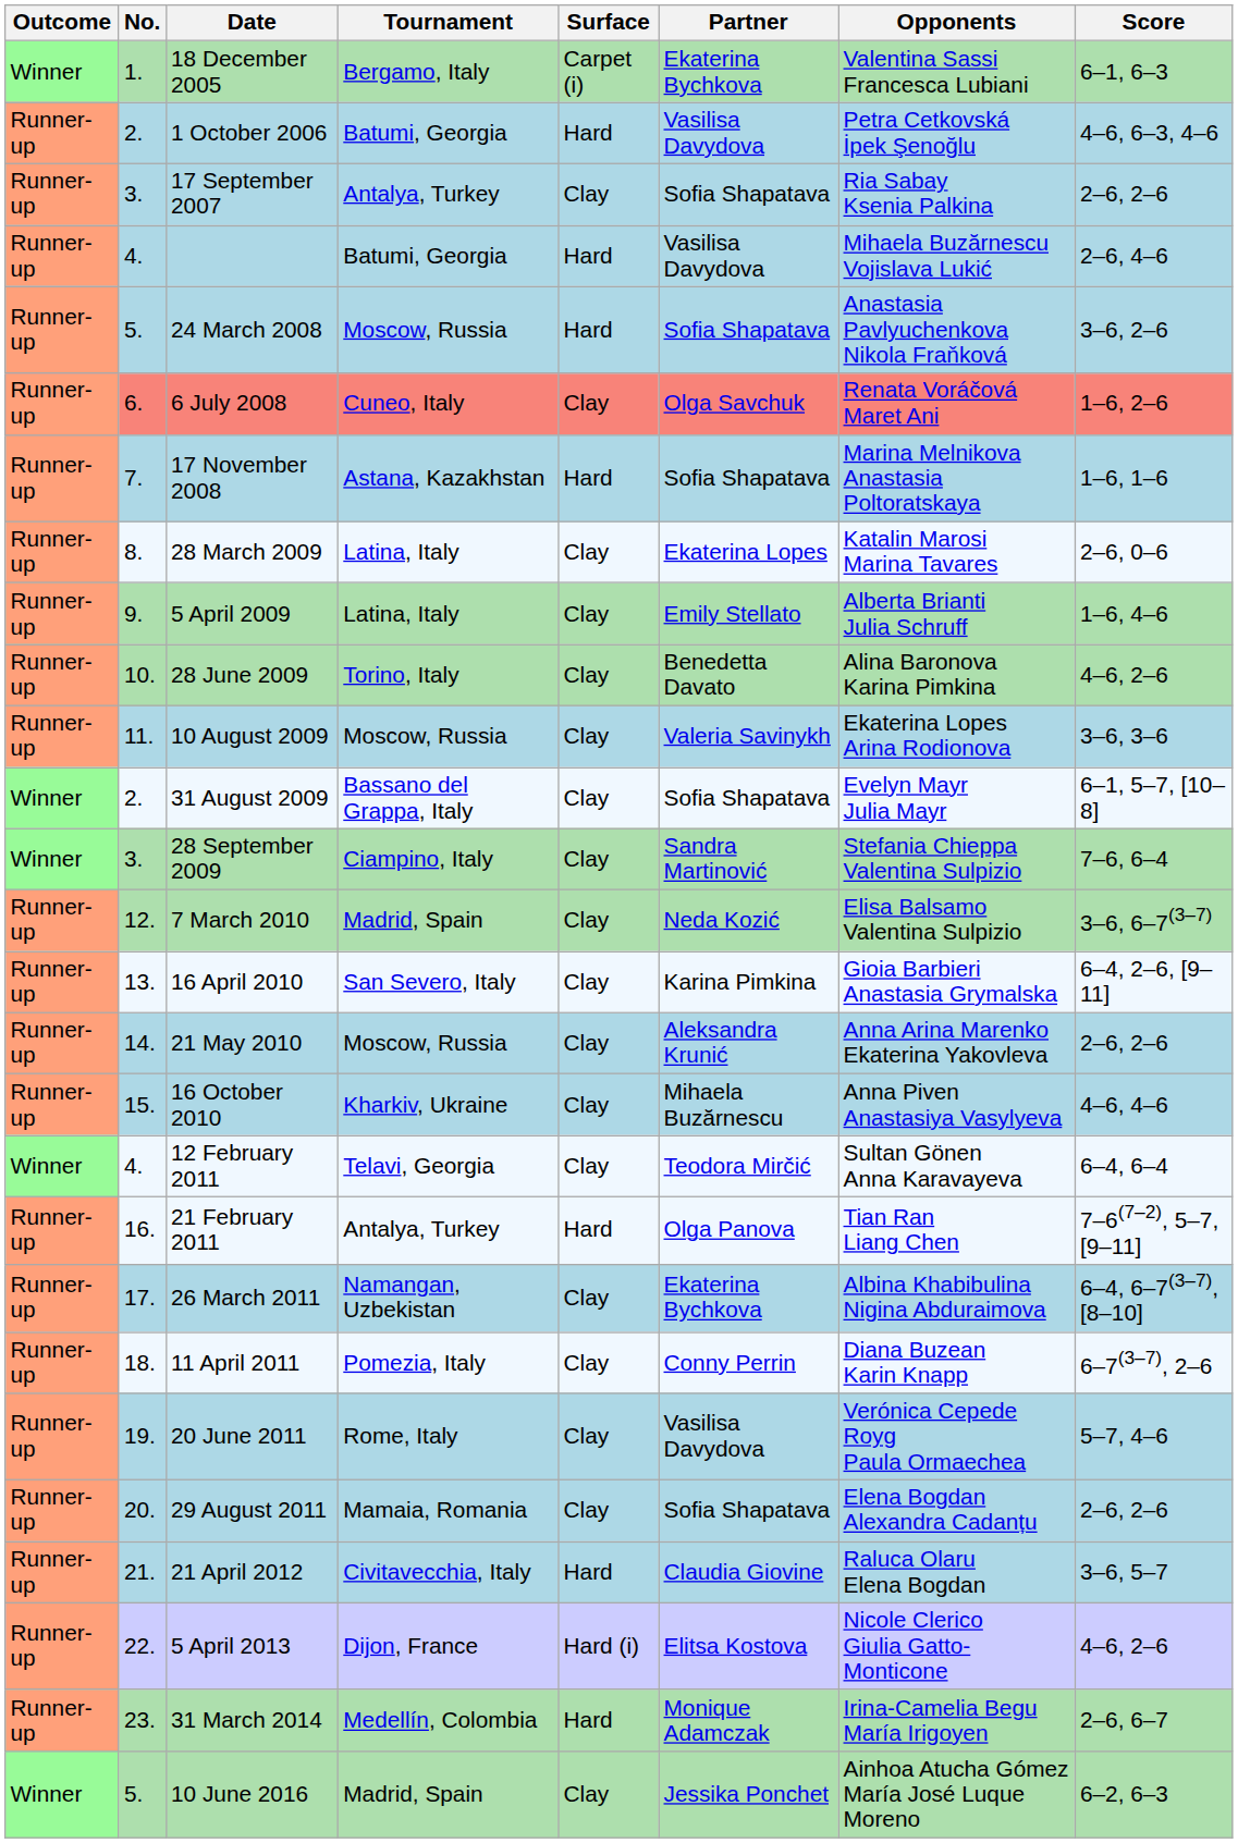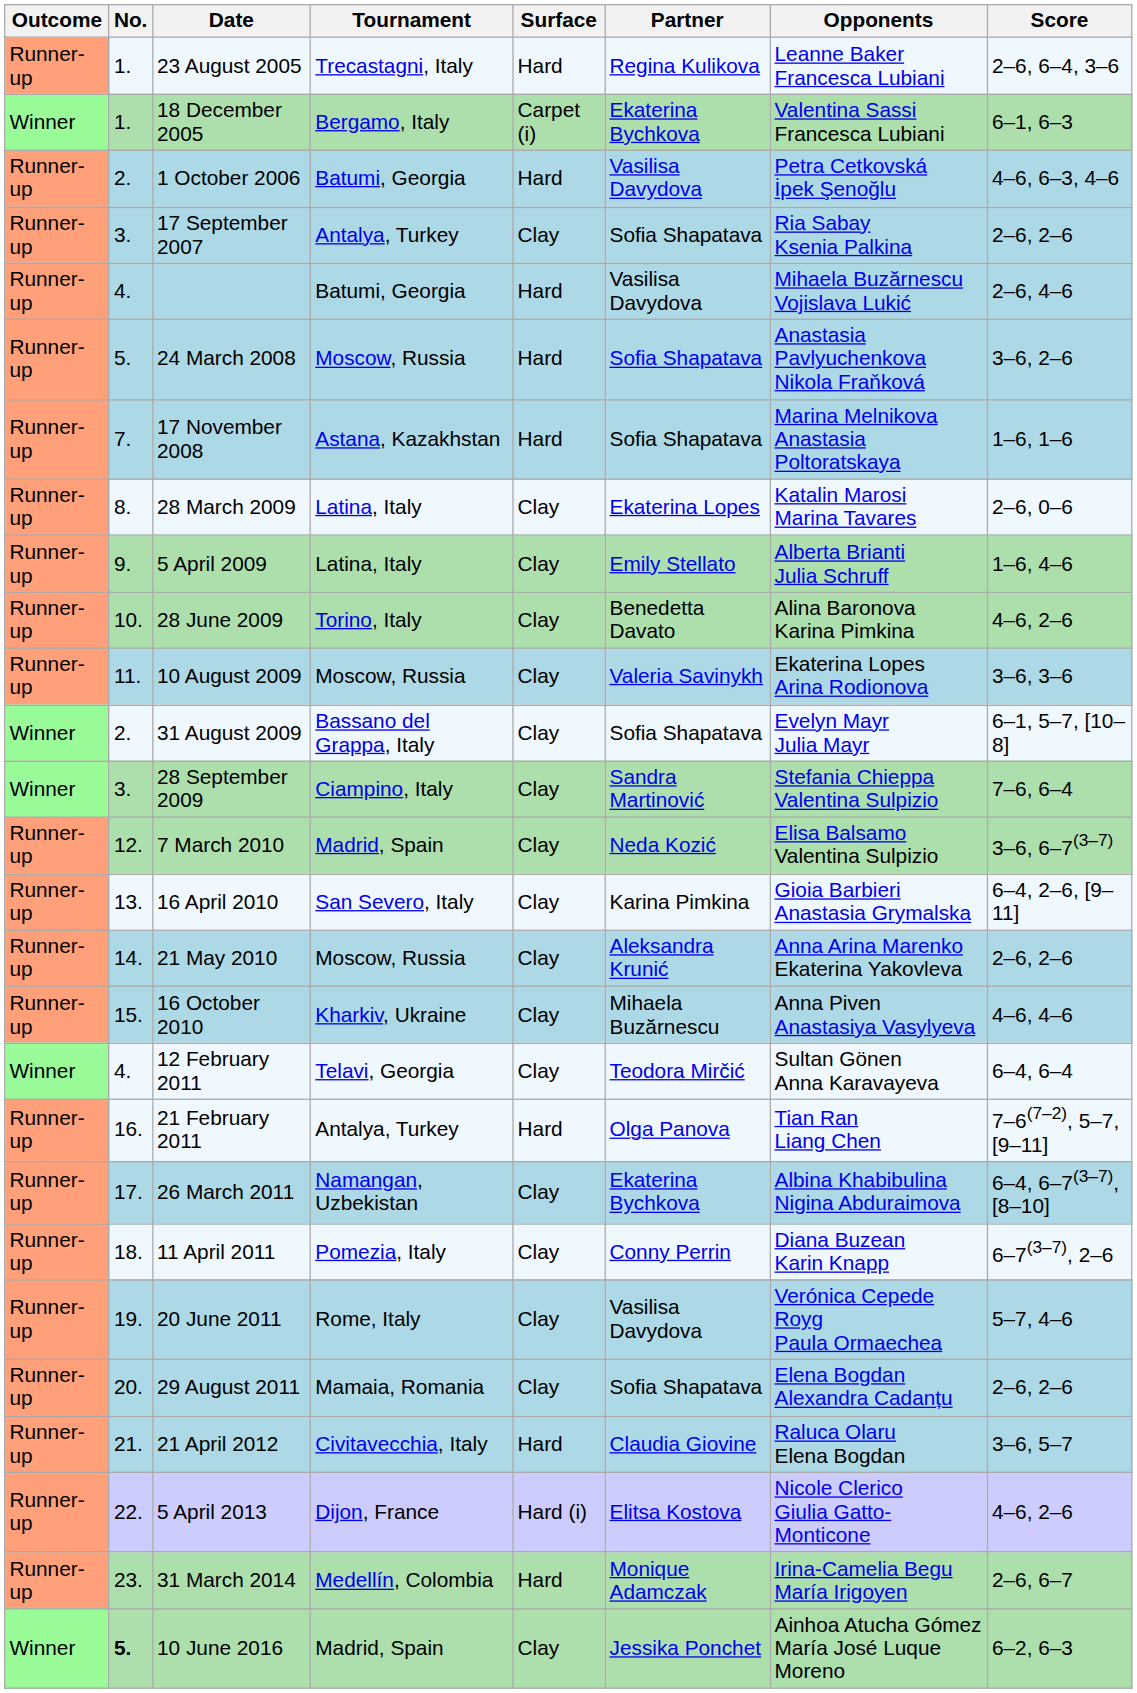 <table class="wikitable">
 <tr>
 <th>Outcome</th>
 <th>No.</th>
 <th>Date</th>
 <th>Tournament</th>
 <th>Surface</th>
 <th>Partner</th>
 <th>Opponents</th>
 <th>Score</th>
+</tr>
+<tr style="background:#f0f8ff;">
+<td style="background:#ffa07a;">Runner-up</td>
+<td>1.</td>
+<td>23 August 2005</td>
+<td><a href='#'>Trecastagni</a>, Italy</td>
+<td>Hard</td>
+<td> <a href='#'>Regina Kulikova</a></td>
+<td> <a href='#'>Leanne Baker</a> <br>  <a href='#'>Francesca Lubiani</a></td>
+<td>2–6, 6–4, 3–6</td>
 </tr>
 <tr style="background:#addfad;">
 <td style="background:#98fb98;">Winner</td>
 <td>1.</td>
 <td>18 December 2005</td>
 <td><a href='#'>Bergamo</a>, Italy</td>
 <td>Carpet (i)</td>
 <td> <a href='#'>Ekaterina Bychkova</a></td>
 <td> <a href='#'>Valentina Sassi</a> <br>  Francesca Lubiani</td>
 <td>6–1, 6–3</td>
 </tr>
 <tr style="background:lightblue;">
 <td style="background:#ffa07a;">Runner-up</td>
 <td>2.</td>
 <td>1 October 2006</td>
 <td><a href='#'>Batumi</a>, Georgia</td>
 <td>Hard</td>
 <td> <a href='#'>Vasilisa Davydova</a></td>
 <td> <a href='#'>Petra Cetkovská</a> <br>  <a href='#'>İpek Şenoğlu</a></td>
 <td>4–6, 6–3, 4–6</td>
 </tr>
 <tr style="background:lightblue;">
 <td style="background:#ffa07a;">Runner-up</td>
 <td>3.</td>
 <td>17 September 2007</td>
 <td><a href='#'>Antalya</a>, Turkey</td>
 <td>Clay</td>
 <td> Sofia Shapatava</td>
 <td> <a href='#'>Ria Sabay</a> <br>  <a href='#'>Ksenia Palkina</a></td>
 <td>2–6, 2–6</td>
 </tr>
 <tr style="background:lightblue;">
 <td style="background:#ffa07a;">Runner-up</td>
 <td>4.</td>
 <td></td>
 <td>Batumi, Georgia</td>
 <td>Hard</td>
 <td> Vasilisa Davydova</td>
 <td> <a href='#'>Mihaela Buzărnescu</a> <br>  <a href='#'>Vojislava Lukić</a></td>
 <td>2–6, 4–6</td>
 </tr>
 <tr style="background:lightblue;">
 <td style="background:#ffa07a;">Runner-up</td>
 <td>5.</td>
 <td>24 March 2008</td>
 <td><a href='#'>Moscow</a>, Russia</td>
 <td>Hard</td>
 <td> <a href='#'>Sofia Shapatava</a></td>
 <td> <a href='#'>Anastasia Pavlyuchenkova</a> <br>  <a href='#'>Nikola Fraňková</a></td>
 <td>3–6, 2–6</td>
-</tr>
-<tr style="background:#f88379;">
-<td style="background:#ffa07a;">Runner-up</td>
-<td>6.</td>
-<td>6 July 2008</td>
-<td><a href='#'>Cuneo</a>, Italy</td>
-<td>Clay</td>
-<td> <a href='#'>Olga Savchuk</a></td>
-<td> <a href='#'>Renata Voráčová</a> <br>  <a href='#'>Maret Ani</a></td>
-<td>1–6, 2–6</td>
 </tr>
 <tr style="background:lightblue;">
 <td style="background:#ffa07a;">Runner-up</td>
 <td>7.</td>
 <td>17 November 2008</td>
 <td><a href='#'>Astana</a>, Kazakhstan</td>
 <td>Hard</td>
 <td> Sofia Shapatava</td>
 <td> <a href='#'>Marina Melnikova</a> <br>  <a href='#'>Anastasia Poltoratskaya</a></td>
 <td>1–6, 1–6</td>
 </tr>
 <tr style="background:#f0f8ff;">
 <td style="background:#ffa07a;">Runner-up</td>
 <td>8.</td>
 <td>28 March 2009</td>
 <td><a href='#'>Latina</a>, Italy</td>
 <td>Clay</td>
 <td> <a href='#'>Ekaterina Lopes</a></td>
 <td> <a href='#'>Katalin Marosi</a> <br>  <a href='#'>Marina Tavares</a></td>
 <td>2–6, 0–6</td>
 </tr>
 <tr style="background:#addfad;">
 <td style="background:#ffa07a;">Runner-up</td>
 <td>9.</td>
 <td>5 April 2009</td>
 <td>Latina, Italy</td>
 <td>Clay</td>
 <td> <a href='#'>Emily Stellato</a></td>
 <td> <a href='#'>Alberta Brianti</a> <br>  <a href='#'>Julia Schruff</a></td>
 <td>1–6, 4–6</td>
 </tr>
 <tr style="background:#addfad;">
 <td style="background:#ffa07a;">Runner-up</td>
 <td>10.</td>
 <td>28 June 2009</td>
 <td><a href='#'>Torino</a>, Italy</td>
 <td>Clay</td>
 <td> Benedetta Davato</td>
 <td> Alina Baronova <br>  Karina Pimkina</td>
 <td>4–6, 2–6</td>
 </tr>
 <tr style="background:lightblue;">
 <td style="background:#ffa07a;">Runner-up</td>
 <td>11.</td>
 <td>10 August 2009</td>
 <td>Moscow, Russia</td>
 <td>Clay</td>
 <td> <a href='#'>Valeria Savinykh</a></td>
 <td> Ekaterina Lopes <br>  <a href='#'>Arina Rodionova</a></td>
 <td>3–6, 3–6</td>
 </tr>
 <tr style="background:#f0f8ff;">
 <td style="background:#98fb98;">Winner</td>
 <td>2.</td>
 <td>31 August 2009</td>
 <td><a href='#'>Bassano del Grappa</a>, Italy</td>
 <td>Clay</td>
 <td> Sofia Shapatava</td>
 <td> <a href='#'>Evelyn Mayr</a> <br>  <a href='#'>Julia Mayr</a></td>
 <td>6–1, 5–7, [10–8]</td>
 </tr>
 <tr style="background:#addfad;">
 <td style="background:#98fb98;">Winner</td>
 <td>3.</td>
 <td>28 September 2009</td>
 <td><a href='#'>Ciampino</a>, Italy</td>
 <td>Clay</td>
 <td> <a href='#'>Sandra Martinović</a></td>
 <td> <a href='#'>Stefania Chieppa</a> <br>  <a href='#'>Valentina Sulpizio</a></td>
 <td>7–6, 6–4</td>
 </tr>
 <tr style="background:#addfad;">
 <td style="background:#ffa07a;">Runner-up</td>
 <td>12.</td>
 <td>7 March 2010</td>
 <td><a href='#'>Madrid</a>, Spain</td>
 <td>Clay</td>
 <td> <a href='#'>Neda Kozić</a></td>
 <td> <a href='#'>Elisa Balsamo</a> <br>  Valentina Sulpizio</td>
 <td>3–6, 6–7<sup>(3–7)</sup></td>
 </tr>
 <tr style="background:#f0f8ff;">
 <td style="background:#ffa07a;">Runner-up</td>
 <td>13.</td>
 <td>16 April 2010</td>
 <td><a href='#'>San Severo</a>, Italy</td>
 <td>Clay</td>
 <td> Karina Pimkina</td>
 <td> <a href='#'>Gioia Barbieri</a> <br>  <a href='#'>Anastasia Grymalska</a></td>
 <td>6–4, 2–6, [9–11]</td>
 </tr>
 <tr style="background:lightblue;">
 <td style="background:#ffa07a;">Runner-up</td>
 <td>14.</td>
 <td>21 May 2010</td>
 <td>Moscow, Russia</td>
 <td>Clay</td>
 <td> <a href='#'>Aleksandra Krunić</a></td>
 <td> <a href='#'>Anna Arina Marenko</a> <br>  Ekaterina Yakovleva</td>
 <td>2–6, 2–6</td>
 </tr>
 <tr style="background:lightblue;">
 <td style="background:#ffa07a;">Runner-up</td>
 <td>15.</td>
 <td>16 October 2010</td>
 <td><a href='#'>Kharkiv</a>, Ukraine</td>
 <td>Clay</td>
 <td> Mihaela Buzărnescu</td>
 <td> Anna Piven <br>  <a href='#'>Anastasiya Vasylyeva</a></td>
 <td>4–6, 4–6</td>
 </tr>
 <tr style="background:#f0f8ff;">
 <td style="background:#98fb98;">Winner</td>
 <td>4.</td>
 <td>12 February 2011</td>
 <td><a href='#'>Telavi</a>, Georgia</td>
 <td>Clay</td>
 <td> <a href='#'>Teodora Mirčić</a></td>
 <td> Sultan Gönen <br>  Anna Karavayeva</td>
 <td>6–4, 6–4</td>
 </tr>
 <tr style="background:#f0f8ff;">
 <td style="background:#ffa07a;">Runner-up</td>
 <td>16.</td>
 <td>21 February 2011</td>
 <td>Antalya, Turkey</td>
 <td>Hard</td>
 <td> <a href='#'>Olga Panova</a></td>
 <td> <a href='#'>Tian Ran</a> <br>  <a href='#'>Liang Chen</a></td>
 <td>7–6<sup>(7–2)</sup>, 5–7, [9–11]</td>
 </tr>
 <tr style="background:lightblue;">
 <td style="background:#ffa07a;">Runner-up</td>
 <td>17.</td>
 <td>26 March 2011</td>
 <td><a href='#'>Namangan</a>, Uzbekistan</td>
 <td>Clay</td>
 <td> <a href='#'>Ekaterina Bychkova</a></td>
 <td> <a href='#'>Albina Khabibulina</a> <br>  <a href='#'>Nigina Abduraimova</a></td>
 <td>6–4, 6–7<sup>(3–7)</sup>, [8–10]</td>
 </tr>
 <tr style="background:#f0f8ff;">
 <td style="background:#ffa07a;">Runner-up</td>
 <td>18.</td>
 <td>11 April 2011</td>
 <td><a href='#'>Pomezia</a>, Italy</td>
 <td>Clay</td>
 <td> <a href='#'>Conny Perrin</a></td>
 <td> <a href='#'>Diana Buzean</a> <br>  <a href='#'>Karin Knapp</a></td>
 <td>6–7<sup>(3–7)</sup>, 2–6</td>
 </tr>
 <tr style="background:lightblue;">
 <td style="background:#ffa07a;">Runner-up</td>
 <td>19.</td>
 <td>20 June 2011</td>
 <td>Rome, Italy</td>
 <td>Clay</td>
 <td> Vasilisa Davydova</td>
 <td> <a href='#'>Verónica Cepede Royg</a> <br>  <a href='#'>Paula Ormaechea</a></td>
 <td>5–7, 4–6</td>
 </tr>
 <tr style="background:lightblue;">
 <td style="background:#ffa07a;">Runner-up</td>
 <td>20.</td>
 <td>29 August 2011</td>
 <td>Mamaia, Romania</td>
 <td>Clay</td>
 <td> Sofia Shapatava</td>
 <td> <a href='#'>Elena Bogdan</a> <br>  <a href='#'>Alexandra Cadanțu</a></td>
 <td>2–6, 2–6</td>
 </tr>
 <tr style="background:lightblue;">
 <td style="background:#ffa07a;">Runner-up</td>
 <td>21.</td>
 <td>21 April 2012</td>
 <td><a href='#'>Civitavecchia</a>, Italy</td>
 <td>Hard</td>
 <td> <a href='#'>Claudia Giovine</a></td>
 <td> <a href='#'>Raluca Olaru</a> <br>  Elena Bogdan</td>
 <td>3–6, 5–7</td>
 </tr>
 <tr style="background:#ccccff;">
 <td style="background:#ffa07a;">Runner-up</td>
 <td>22.</td>
 <td>5 April 2013</td>
 <td><a href='#'>Dijon</a>, France</td>
 <td>Hard (i)</td>
 <td> <a href='#'>Elitsa Kostova</a></td>
 <td> <a href='#'>Nicole Clerico</a> <br>  <a href='#'>Giulia Gatto-Monticone</a></td>
 <td>4–6, 2–6</td>
 </tr>
 <tr style="background:#addfad;">
 <td style="background:#ffa07a;">Runner-up</td>
 <td>23.</td>
 <td>31 March 2014</td>
 <td><a href='#'>Medellín</a>, Colombia</td>
 <td>Hard</td>
 <td> <a href='#'>Monique Adamczak</a></td>
 <td> <a href='#'>Irina-Camelia Begu</a> <br>  <a href='#'>María Irigoyen</a></td>
 <td>2–6, 6–7</td>
 </tr>
 <tr style="background:#addfad;">
 <td style="background:#98fb98;">Winner</td>
-<td>5.</td>
+<td><strong>5.</strong></td>
 <td>10 June 2016</td>
 <td>Madrid, Spain</td>
 <td>Clay</td>
 <td> <a href='#'>Jessika Ponchet</a></td>
 <td> Ainhoa Atucha Gómez <br>  María José Luque Moreno</td>
 <td>6–2, 6–3</td>
 </tr>
 </table>
